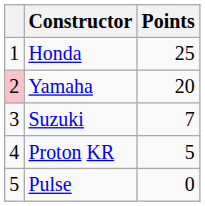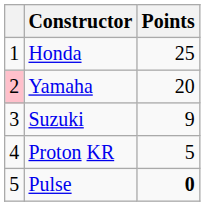 <table class="wikitable" style="font-size: 95%;">
 <tr>
 <th></th>
 <th>Constructor</th>
 <th>Points</th>
 </tr>
 <tr>
 <td align=center>1</td>
 <td> <a href='#'>Honda</a></td>
 <td align=right>25</td>
 </tr>
 <tr>
 <td align=center style="background: pink;">2</td>
 <td> <a href='#'>Yamaha</a></td>
 <td align=right>20</td>
 </tr>
 <tr>
 <td align=center>3</td>
 <td> <a href='#'>Suzuki</a></td>
-<td align=right>7</td>
+<td align=right>9</td>
 </tr>
 <tr>
 <td align=center>4</td>
 <td> <a href='#'>Proton</a> <a href='#'>KR</a></td>
 <td align=right>5</td>
 </tr>
 <tr>
 <td align=center>5</td>
 <td> <a href='#'>Pulse</a></td>
-<td align=right>0</td>
+<td align=right><strong>0</strong></td>
 </tr>
 </table>
